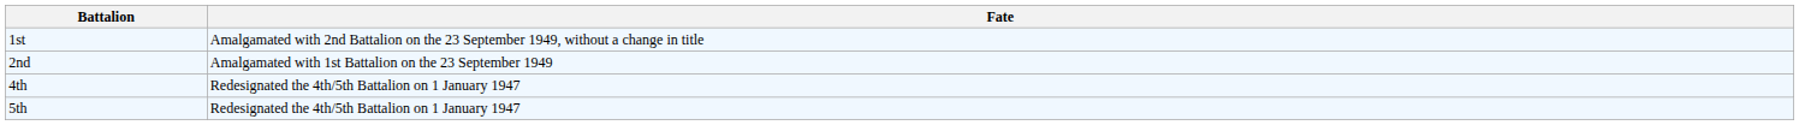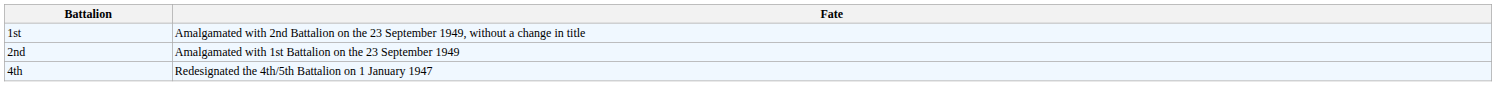 <table class="wikitable" style="width:100%;">
 <tr>
 <th>Battalion</th>
 <th>Fate</th>
 </tr>
 <tr style="background:#f0f8ff;">
 <td>1st</td>
 <td>Amalgamated with 2nd Battalion on the 23 September 1949, without a change in title</td>
 </tr>
 <tr style="background:#f0f8ff;">
 <td>2nd</td>
 <td>Amalgamated with 1st Battalion on the 23 September 1949</td>
 </tr>
 <tr style="background:#f0f8ff;">
 <td>4th</td>
 <td>Redesignated the 4th/5th Battalion on 1 January 1947</td>
 </tr>
-<tr style="background:#f0f8ff;">
-<td>5th</td>
-<td>Redesignated the 4th/5th Battalion on 1 January 1947</td>
-</tr>
 </table>
